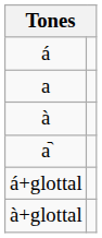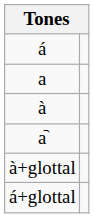 <table class="wikitable" style=text-align:center>
 <tr>
 <th colspan="2">Tones</th>
 </tr>
 <tr>
 <td>á</td>
 <td></td>
 </tr>
 <tr>
 <td>a</td>
 <td></td>
 </tr>
 <tr>
 <td>à</td>
 <td></td>
 </tr>
 <tr>
 <td>a᷆</td>
 <td></td>
 </tr>
 <tr>
+<td>à+glottal</td>
+<td></td>
+</tr>
+<tr>
 <td>á+glottal</td>
 <td></td>
 </tr>
-<tr>
-<td>à+glottal</td>
-<td></td>
-</tr>
 </table>
